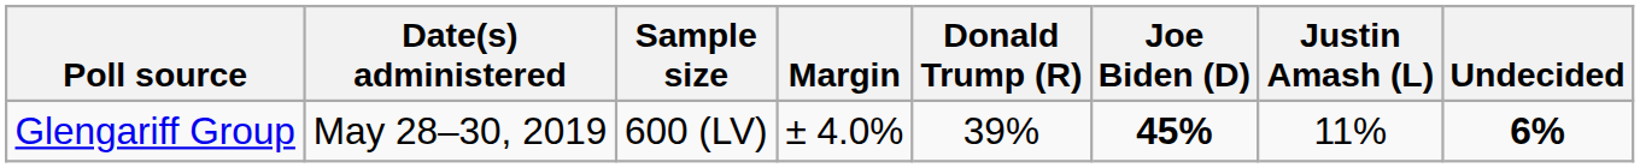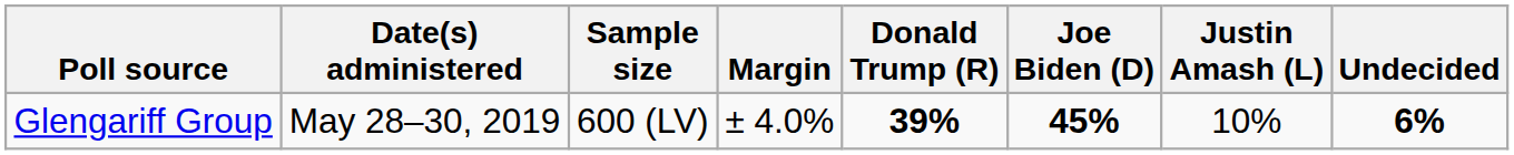 <table class="wikitable" style="font-size:90%;text-align:center;">
 <tr valign=bottom style="font-size:90%;">
 <th>Poll source</th>
 <th>Date(s)<br>administered</th>
 <th>Sample<br>size</th>
 <th>Margin<br></th>
 <th>Donald<br>Trump (R)</th>
 <th>Joe<br>Biden (D)</th>
 <th>Justin<br>Amash (L)</th>
 <th>Undecided</th>
 </tr>
 <tr>
 <td style="text-align:left;"><a href='#'>Glengariff Group</a></td>
 <td>May 28–30, 2019</td>
 <td>600 (LV)</td>
 <td>± 4.0%</td>
-<td>39%</td>
+<td><strong>39%</strong></td>
 <td><strong>45%</strong></td>
-<td>11%</td>
+<td>10%</td>
 <td><strong>6%</strong></td>
 </tr>
 </table>
